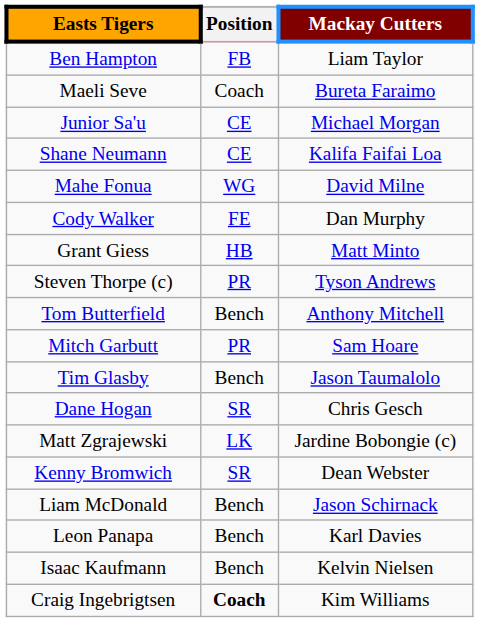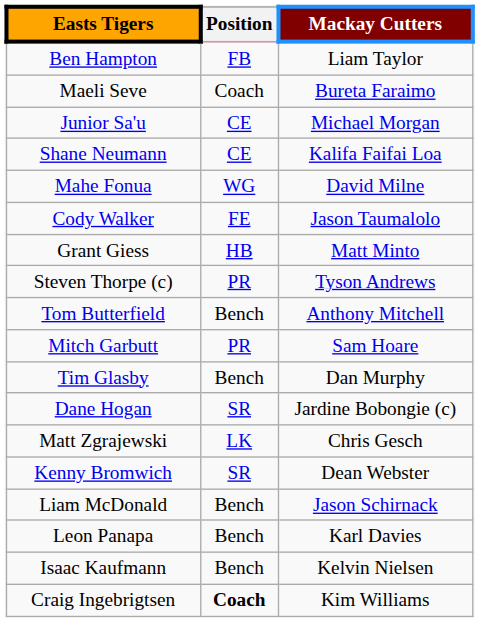 <table class="wikitable" style="float:right; font-size:90%; text-align:center; margin-left:1em;">
 <tr style="background:#f03;">
 <th align="centre" width="136" style="border: 3px solid black; background: orange; color: black">Easts Tigers</th>
 <th style="width:40px;">Position</th>
 <th align="centre" width="136" style="border: 3px solid #1E90FF; background: maroon; color: white">Mackay Cutters</th>
 </tr>
 <tr>
 <td><a href='#'>Ben Hampton</a></td>
 <td><a href='#'>FB</a></td>
 <td>Liam Taylor</td>
 </tr>
 <tr>
 <td>Maeli Seve</td>
 <td>Coach</td>
 <td><a href='#'>Bureta Faraimo</a></td>
 </tr>
 <tr>
 <td><a href='#'>Junior Sa'u</a></td>
 <td><a href='#'>CE</a></td>
 <td><a href='#'>Michael Morgan</a></td>
 </tr>
 <tr>
 <td><a href='#'>Shane Neumann</a></td>
 <td><a href='#'>CE</a></td>
 <td><a href='#'>Kalifa Faifai Loa</a></td>
 </tr>
 <tr>
 <td><a href='#'>Mahe Fonua</a></td>
 <td><a href='#'>WG</a></td>
 <td><a href='#'>David Milne</a></td>
 </tr>
 <tr>
 <td><a href='#'>Cody Walker</a></td>
 <td><a href='#'>FE</a></td>
-<td>Dan Murphy</td>
+<td><a href='#'>Jason Taumalolo</a></td>
 </tr>
 <tr>
 <td>Grant Giess</td>
 <td><a href='#'>HB</a></td>
 <td><a href='#'>Matt Minto</a></td>
 </tr>
 <tr>
 <td>Steven Thorpe (c)</td>
 <td><a href='#'>PR</a></td>
 <td><a href='#'>Tyson Andrews</a></td>
 </tr>
 <tr>
 <td><a href='#'>Tom Butterfield</a></td>
 <td>Bench</td>
 <td><a href='#'>Anthony Mitchell</a></td>
 </tr>
 <tr>
 <td><a href='#'>Mitch Garbutt</a></td>
 <td><a href='#'>PR</a></td>
 <td><a href='#'>Sam Hoare</a></td>
 </tr>
 <tr>
 <td><a href='#'>Tim Glasby</a></td>
 <td>Bench</td>
-<td><a href='#'>Jason Taumalolo</a></td>
+<td>Dan Murphy</td>
 </tr>
 <tr>
 <td><a href='#'>Dane Hogan</a></td>
 <td><a href='#'>SR</a></td>
-<td>Chris Gesch</td>
+<td>Jardine Bobongie (c)</td>
 </tr>
 <tr>
 <td>Matt Zgrajewski</td>
 <td><a href='#'>LK</a></td>
-<td>Jardine Bobongie (c)</td>
+<td>Chris Gesch</td>
 </tr>
 <tr>
 <td><a href='#'>Kenny Bromwich</a></td>
 <td><a href='#'>SR</a></td>
 <td>Dean Webster</td>
 </tr>
 <tr>
 <td>Liam McDonald</td>
 <td>Bench</td>
 <td><a href='#'>Jason Schirnack</a></td>
 </tr>
 <tr>
 <td>Leon Panapa</td>
 <td>Bench</td>
 <td>Karl Davies</td>
 </tr>
 <tr>
 <td>Isaac Kaufmann</td>
 <td>Bench</td>
 <td>Kelvin Nielsen</td>
 </tr>
 <tr>
 <td>Craig Ingebrigtsen</td>
 <td><strong>Coach</strong></td>
 <td>Kim Williams</td>
 </tr>
 </table>
